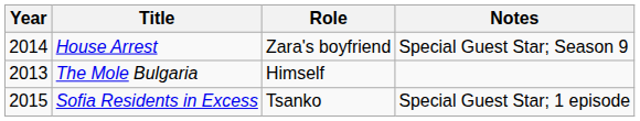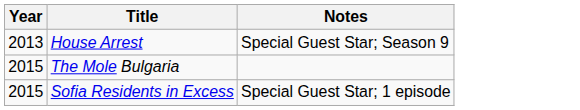 <table class="wikitable sortable">
 <tr>
 <th>Year</th>
 <th>Title</th>
-<th>Role</th>
 <th class="unsortable">Notes</th>
 </tr>
 <tr>
-<td>2014</td>
+<td>2013</td>
 <td><em><a href='#'>House Arrest</a></em></td>
-<td>Zara's boyfriend</td>
 <td>Special Guest Star; Season 9</td>
 </tr>
 <tr>
-<td>2013</td>
+<td>2015</td>
 <td><em><a href='#'>The Mole</a> Bulgaria</em></td>
-<td>Himself</td>
 <td></td>
 </tr>
 <tr>
 <td>2015</td>
 <td><em><a href='#'>Sofia Residents in Excess</a></em></td>
-<td>Tsanko</td>
 <td>Special Guest Star; 1 episode</td>
 </tr>
 </table>
